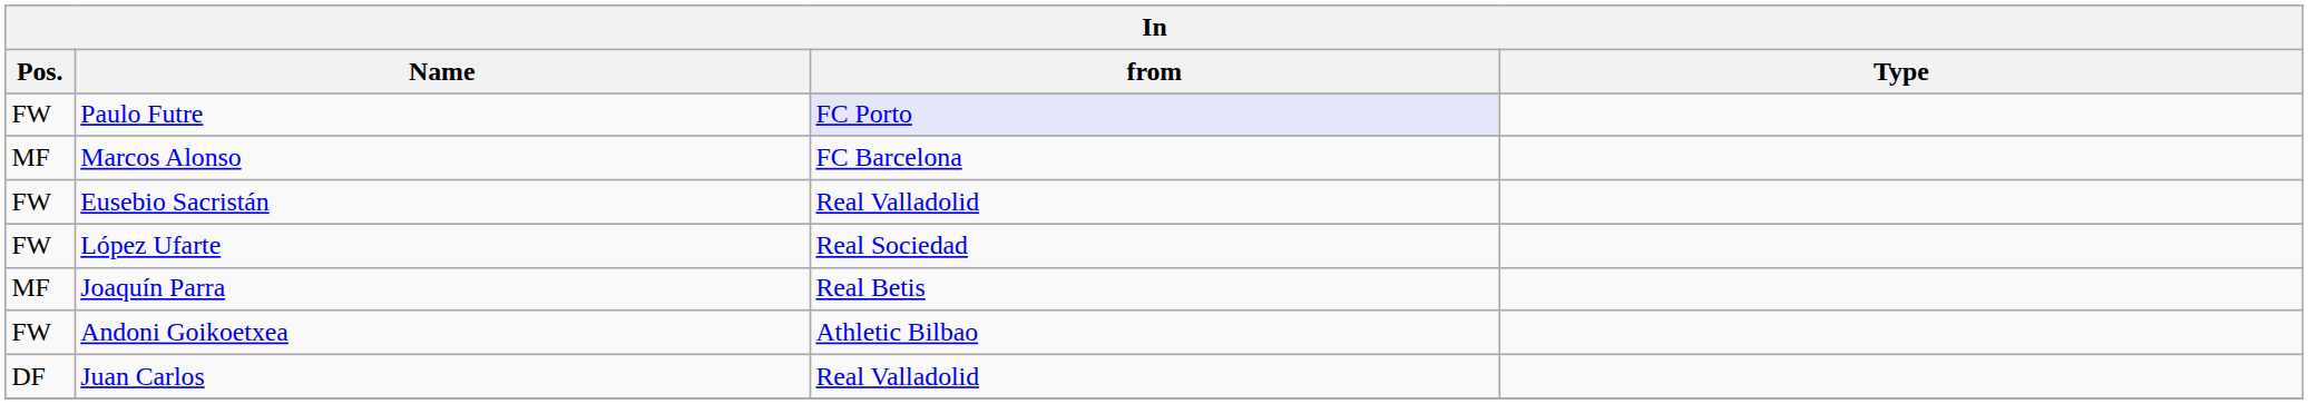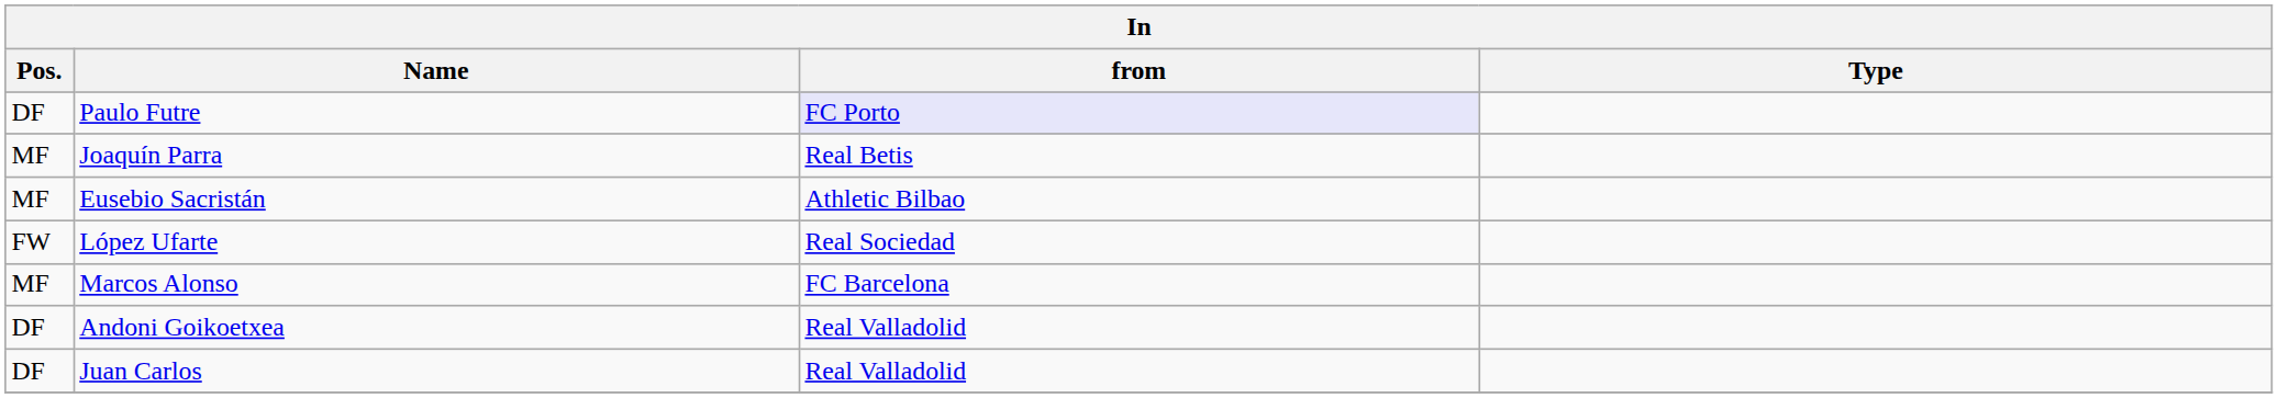 <table class="wikitable" style="font-size:90%;width:99%;">
 <tr>
 <th colspan="4">In</th>
 </tr>
 <tr>
 <th width=3%>Pos.</th>
 <th width=32%>Name</th>
 <th width=30%>from</th>
 <th width=35%>Type</th>
 </tr>
 <tr>
-<td>FW</td>
+<td>DF</td>
 <td><a href='#'>Paulo Futre</a></td>
 <td style="background: lavender;"><a href='#'>FC Porto</a></td>
 <td></td>
 </tr>
 <tr>
 <td>MF</td>
-<td><a href='#'>Marcos Alonso</a></td>
-<td><a href='#'>FC Barcelona</a></td>
+<td><a href='#'>Joaquín Parra</a></td>
+<td><a href='#'>Real Betis</a></td>
 <td></td>
 </tr>
 <tr>
-<td>FW</td>
+<td>MF</td>
 <td><a href='#'>Eusebio Sacristán</a></td>
-<td><a href='#'>Real Valladolid</a></td>
+<td><a href='#'>Athletic Bilbao</a></td>
 <td></td>
 </tr>
 <tr>
 <td>FW</td>
 <td><a href='#'>López Ufarte</a></td>
 <td><a href='#'>Real Sociedad</a></td>
 <td></td>
 </tr>
 <tr>
 <td>MF</td>
-<td><a href='#'>Joaquín Parra</a></td>
-<td><a href='#'>Real Betis</a></td>
+<td><a href='#'>Marcos Alonso</a></td>
+<td><a href='#'>FC Barcelona</a></td>
 <td></td>
 </tr>
 <tr>
-<td>FW</td>
+<td>DF</td>
 <td><a href='#'>Andoni Goikoetxea</a></td>
-<td><a href='#'>Athletic Bilbao</a></td>
+<td><a href='#'>Real Valladolid</a></td>
 <td></td>
 </tr>
 <tr>
 <td>DF</td>
 <td><a href='#'>Juan Carlos</a></td>
 <td><a href='#'>Real Valladolid</a></td>
 <td></td>
 </tr>
 <tr>
 </tr>
 </table>
